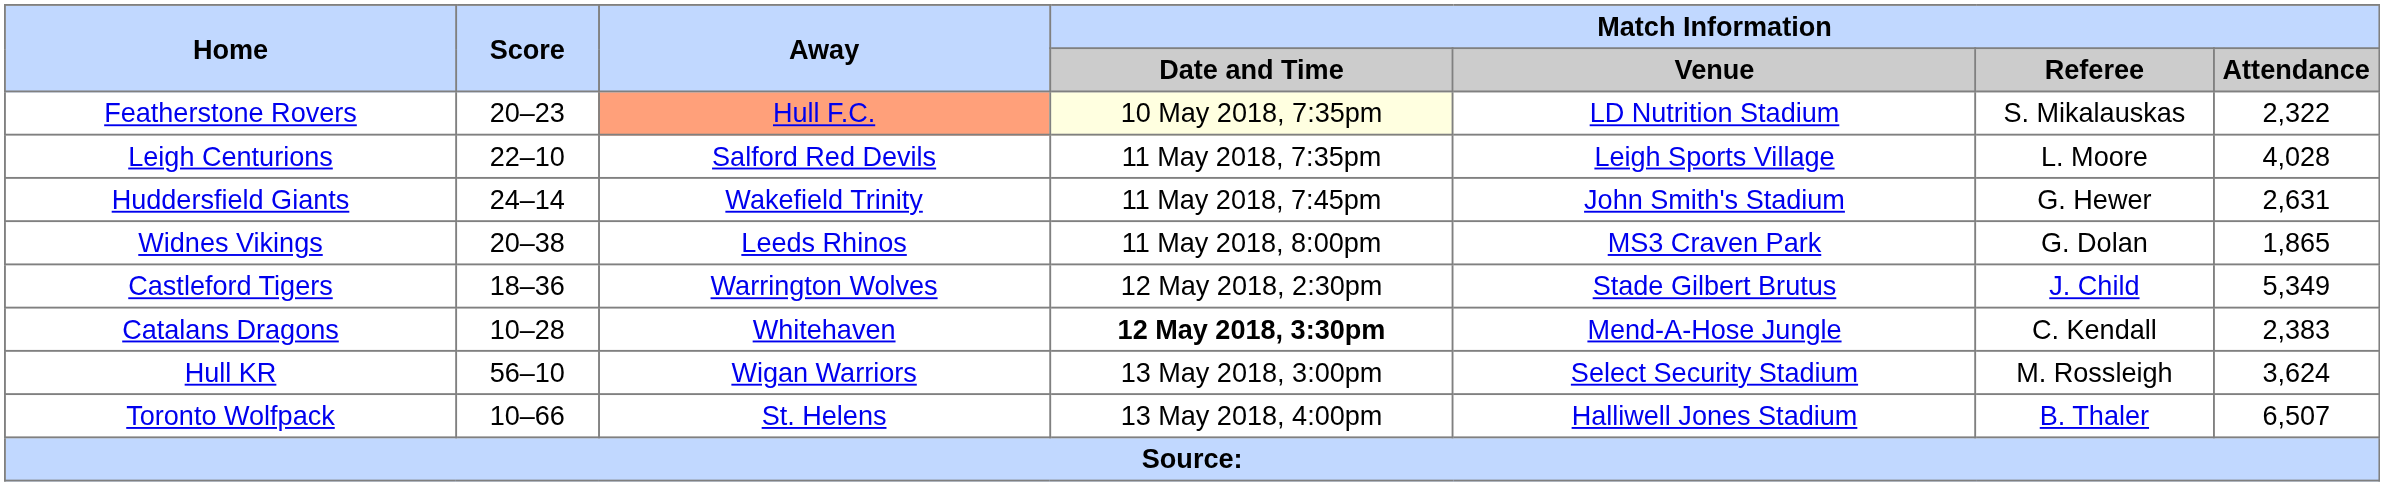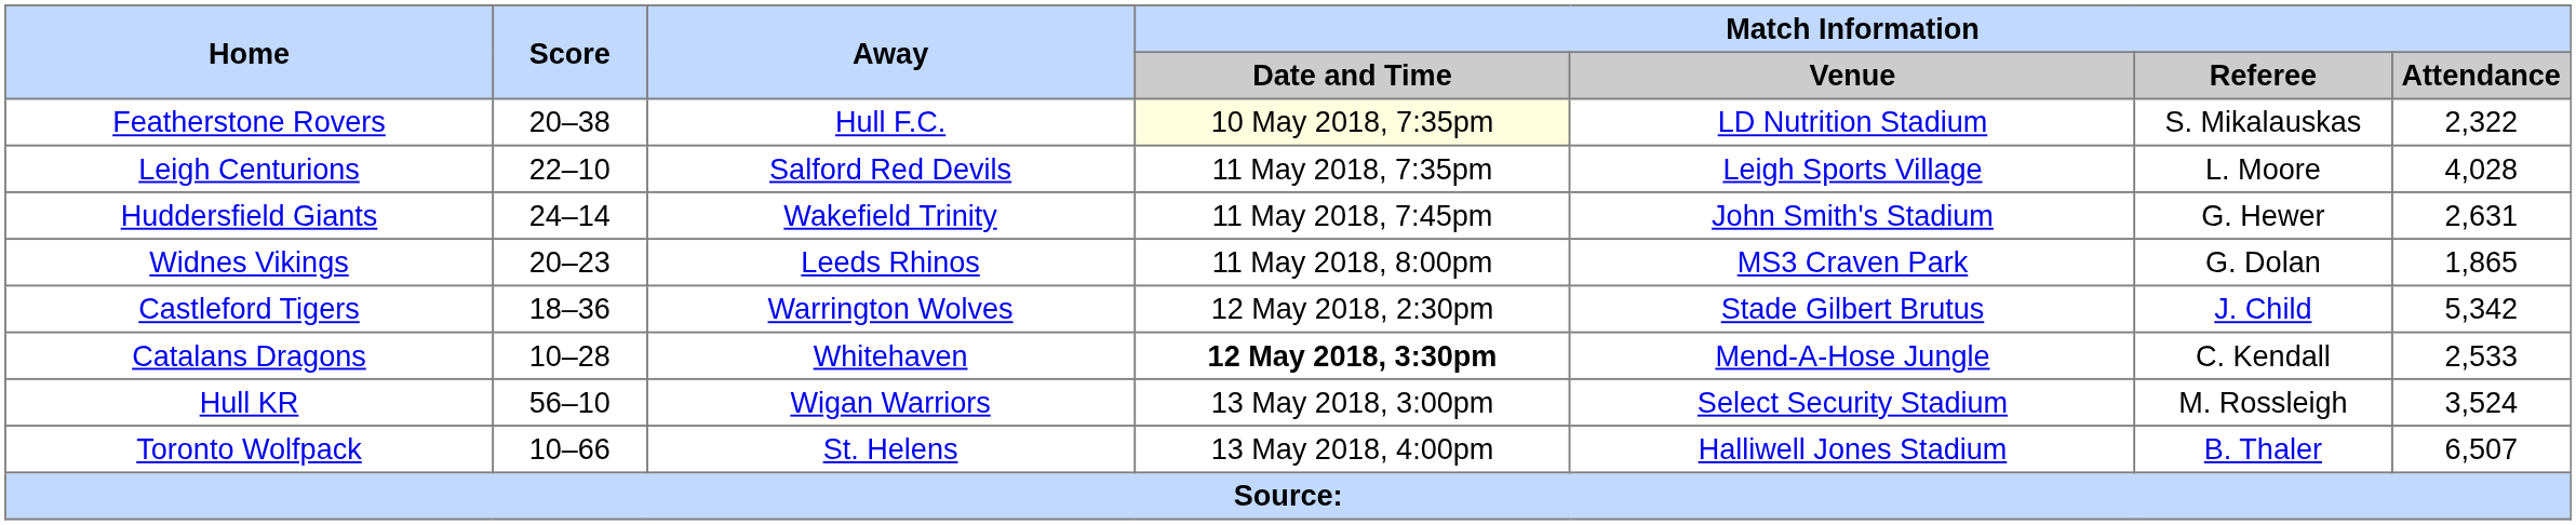 <table border=1 style="border-collapse:collapse; font-size:90%; text-align:center;" cellpadding=3 cellspacing=0 width=100%>
 <tr bgcolor=#C1D8FF>
 <th rowspan=2 width=19%>Home</th>
 <th rowspan=2 width=6%>Score</th>
 <th rowspan=2 width=19%>Away</th>
 <th colspan=4>Match Information</th>
 </tr>
 <tr bgcolor=#CCCCCC>
 <th width=17%>Date and Time</th>
 <th width=22%>Venue</th>
 <th width=10%>Referee</th>
 <th width=7%>Attendance</th>
 </tr>
 <tr>
 <td> <a href='#'>Featherstone Rovers</a></td>
-<td>20–23</td>
-<td style="background: lightsalmon;"> <a href='#'>Hull F.C.</a></td>
+<td>20–38</td>
+<td> <a href='#'>Hull F.C.</a></td>
 <td style="background: lightyellow;">10 May 2018, 7:35pm</td>
 <td><a href='#'>LD Nutrition Stadium</a></td>
 <td>S. Mikalauskas</td>
 <td>2,322</td>
 </tr>
 <tr>
 <td> <a href='#'>Leigh Centurions</a></td>
 <td>22–10</td>
 <td> <a href='#'>Salford Red Devils</a></td>
 <td>11 May 2018, 7:35pm</td>
 <td><a href='#'>Leigh Sports Village</a></td>
 <td>L. Moore</td>
 <td>4,028</td>
 </tr>
 <tr>
 <td> <a href='#'>Huddersfield Giants</a></td>
 <td>24–14</td>
 <td> <a href='#'>Wakefield Trinity</a></td>
 <td>11 May 2018, 7:45pm</td>
 <td><a href='#'>John Smith's Stadium</a></td>
 <td>G. Hewer</td>
 <td>2,631</td>
 </tr>
 <tr>
 <td> <a href='#'>Widnes Vikings</a></td>
-<td>20–38</td>
+<td>20–23</td>
 <td> <a href='#'>Leeds Rhinos</a></td>
 <td>11 May 2018, 8:00pm</td>
 <td><a href='#'>MS3 Craven Park</a></td>
 <td>G. Dolan</td>
 <td>1,865</td>
 </tr>
 <tr>
 <td> <a href='#'>Castleford Tigers</a></td>
 <td>18–36</td>
 <td> <a href='#'>Warrington Wolves</a></td>
 <td>12 May 2018, 2:30pm</td>
 <td><a href='#'>Stade Gilbert Brutus</a></td>
 <td><a href='#'>J. Child</a></td>
-<td>5,349</td>
+<td>5,342</td>
 </tr>
 <tr>
 <td> <a href='#'>Catalans Dragons</a></td>
 <td>10–28</td>
 <td> <a href='#'>Whitehaven</a></td>
 <td><strong>12 May 2018, 3:30pm</strong></td>
 <td><a href='#'>Mend-A-Hose Jungle</a></td>
 <td>C. Kendall</td>
-<td>2,383</td>
+<td>2,533</td>
 </tr>
 <tr>
 <td> <a href='#'>Hull KR</a></td>
 <td>56–10</td>
 <td> <a href='#'>Wigan Warriors</a></td>
 <td>13 May 2018, 3:00pm</td>
 <td><a href='#'>Select Security Stadium</a></td>
 <td>M. Rossleigh</td>
-<td>3,624</td>
+<td>3,524</td>
 </tr>
 <tr>
 <td> <a href='#'>Toronto Wolfpack</a></td>
 <td>10–66</td>
 <td> <a href='#'>St. Helens</a></td>
 <td>13 May 2018, 4:00pm</td>
 <td><a href='#'>Halliwell Jones Stadium</a></td>
 <td><a href='#'>B. Thaler</a></td>
 <td>6,507</td>
 </tr>
 <tr style="background:#c1d8ff;">
 <th colspan=10>Source:</th>
 </tr>
 </table>
